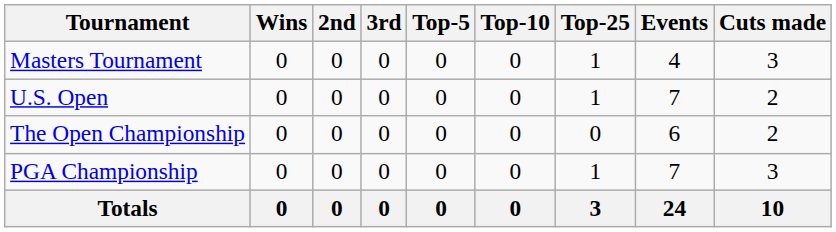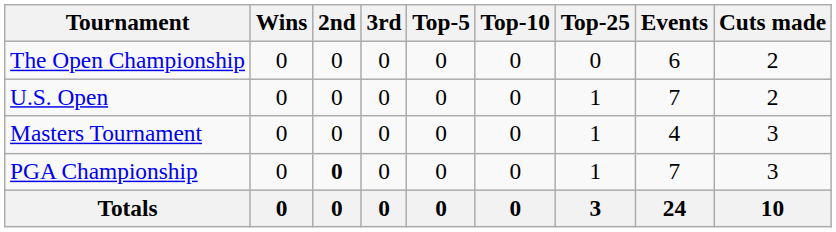 <table class=wikitable style=text-align:center>
 <tr>
 <th>Tournament</th>
 <th>Wins</th>
 <th>2nd</th>
 <th>3rd</th>
 <th>Top-5</th>
 <th>Top-10</th>
 <th>Top-25</th>
 <th>Events</th>
 <th>Cuts made</th>
 </tr>
 <tr>
-<td align=left><a href='#'>Masters Tournament</a></td>
+<td align=left><a href='#'>The Open Championship</a></td>
 <td>0</td>
 <td>0</td>
 <td>0</td>
 <td>0</td>
 <td>0</td>
-<td>1</td>
-<td>4</td>
-<td>3</td>
+<td>0</td>
+<td>6</td>
+<td>2</td>
 </tr>
 <tr>
 <td align=left><a href='#'>U.S. Open</a></td>
 <td>0</td>
 <td>0</td>
 <td>0</td>
 <td>0</td>
 <td>0</td>
 <td>1</td>
 <td>7</td>
 <td>2</td>
 </tr>
 <tr>
-<td align=left><a href='#'>The Open Championship</a></td>
+<td align=left><a href='#'>Masters Tournament</a></td>
 <td>0</td>
 <td>0</td>
 <td>0</td>
 <td>0</td>
 <td>0</td>
-<td>0</td>
-<td>6</td>
-<td>2</td>
+<td>1</td>
+<td>4</td>
+<td>3</td>
 </tr>
 <tr>
 <td align=left><a href='#'>PGA Championship</a></td>
 <td>0</td>
-<td>0</td>
+<td><strong>0</strong></td>
 <td>0</td>
 <td>0</td>
 <td>0</td>
 <td>1</td>
 <td>7</td>
 <td>3</td>
 </tr>
 <tr>
 <th>Totals</th>
 <th>0</th>
 <th>0</th>
 <th>0</th>
 <th>0</th>
 <th>0</th>
 <th>3</th>
 <th>24</th>
 <th>10</th>
 </tr>
 </table>
